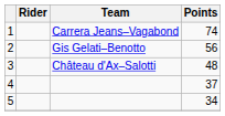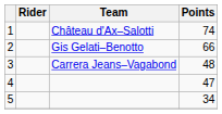 <table class="wikitable">
 <tr>
 <th></th>
 <th>Rider</th>
 <th>Team</th>
 <th>Points</th>
 </tr>
 <tr>
 <td>1</td>
 <td> </td>
-<td><a href='#'>Carrera Jeans–Vagabond</a></td>
+<td><a href='#'>Château d'Ax–Salotti</a></td>
 <td align=right>74</td>
 </tr>
 <tr>
 <td>2</td>
 <td></td>
 <td><a href='#'>Gis Gelati–Benotto</a></td>
-<td align=right>56</td>
+<td align=right>66</td>
 </tr>
 <tr>
 <td>3</td>
 <td>  </td>
-<td><a href='#'>Château d'Ax–Salotti</a></td>
+<td><a href='#'>Carrera Jeans–Vagabond</a></td>
 <td align=right>48</td>
 </tr>
 <tr>
 <td>4</td>
 <td></td>
 <td></td>
-<td align=right>37</td>
+<td align=right>47</td>
 </tr>
 <tr>
 <td>5</td>
 <td> </td>
 <td></td>
 <td align=right>34</td>
 </tr>
 <tr>
 </tr>
 </table>
